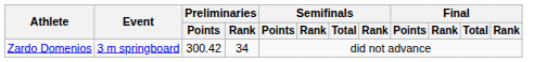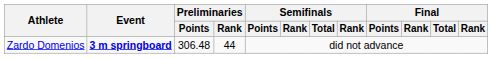 <table class=wikitable style="font-size:90%">
 <tr>
 <th rowspan="2">Athlete</th>
 <th rowspan="2">Event</th>
 <th colspan="2">Preliminaries</th>
 <th colspan="4">Semifinals</th>
 <th colspan="4">Final</th>
 </tr>
 <tr style="font-size:95%">
 <th>Points</th>
 <th>Rank</th>
 <th>Points</th>
 <th>Rank</th>
 <th>Total</th>
 <th>Rank</th>
 <th>Points</th>
 <th>Rank</th>
 <th>Total</th>
 <th>Rank</th>
 </tr>
 <tr align=center>
 <td align=left><a href='#'>Zardo Domenios</a></td>
-<td align=left><a href='#'>3 m springboard</a></td>
-<td>300.42</td>
-<td>34</td>
+<td align=left><strong><a href='#'>3 m springboard</a></strong></td>
+<td>306.48</td>
+<td>44</td>
 <td colspan=8>did not advance</td>
 </tr>
 </table>
